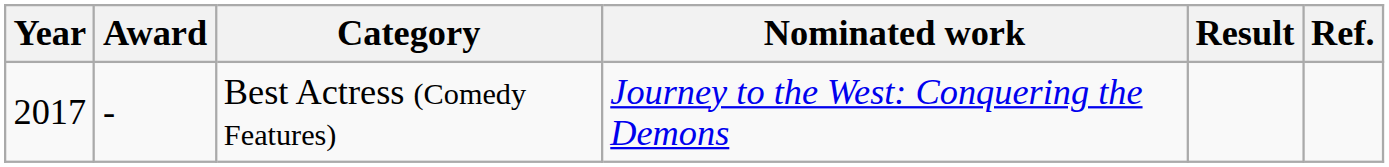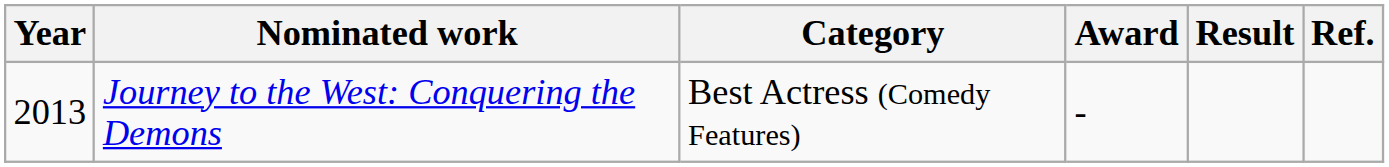 <table class="wikitable">
 <tr>
 <th>Year</th>
+<th>Nominated work</th>
+<th>Category</th>
 <th>Award</th>
-<th>Category</th>
-<th>Nominated work</th>
 <th>Result</th>
 <th>Ref.</th>
 </tr>
 <tr>
-<td>2017</td>
+<td>2013</td>
+<td><em><a href='#'>Journey to the West: Conquering the Demons</a></em></td>
+<td>Best Actress <small>(Comedy Features)</small></td>
 <td>-</td>
-<td>Best Actress <small>(Comedy Features)</small></td>
-<td><em><a href='#'>Journey to the West: Conquering the Demons</a></em></td>
 <td></td>
 <td></td>
 </tr>
 </table>
